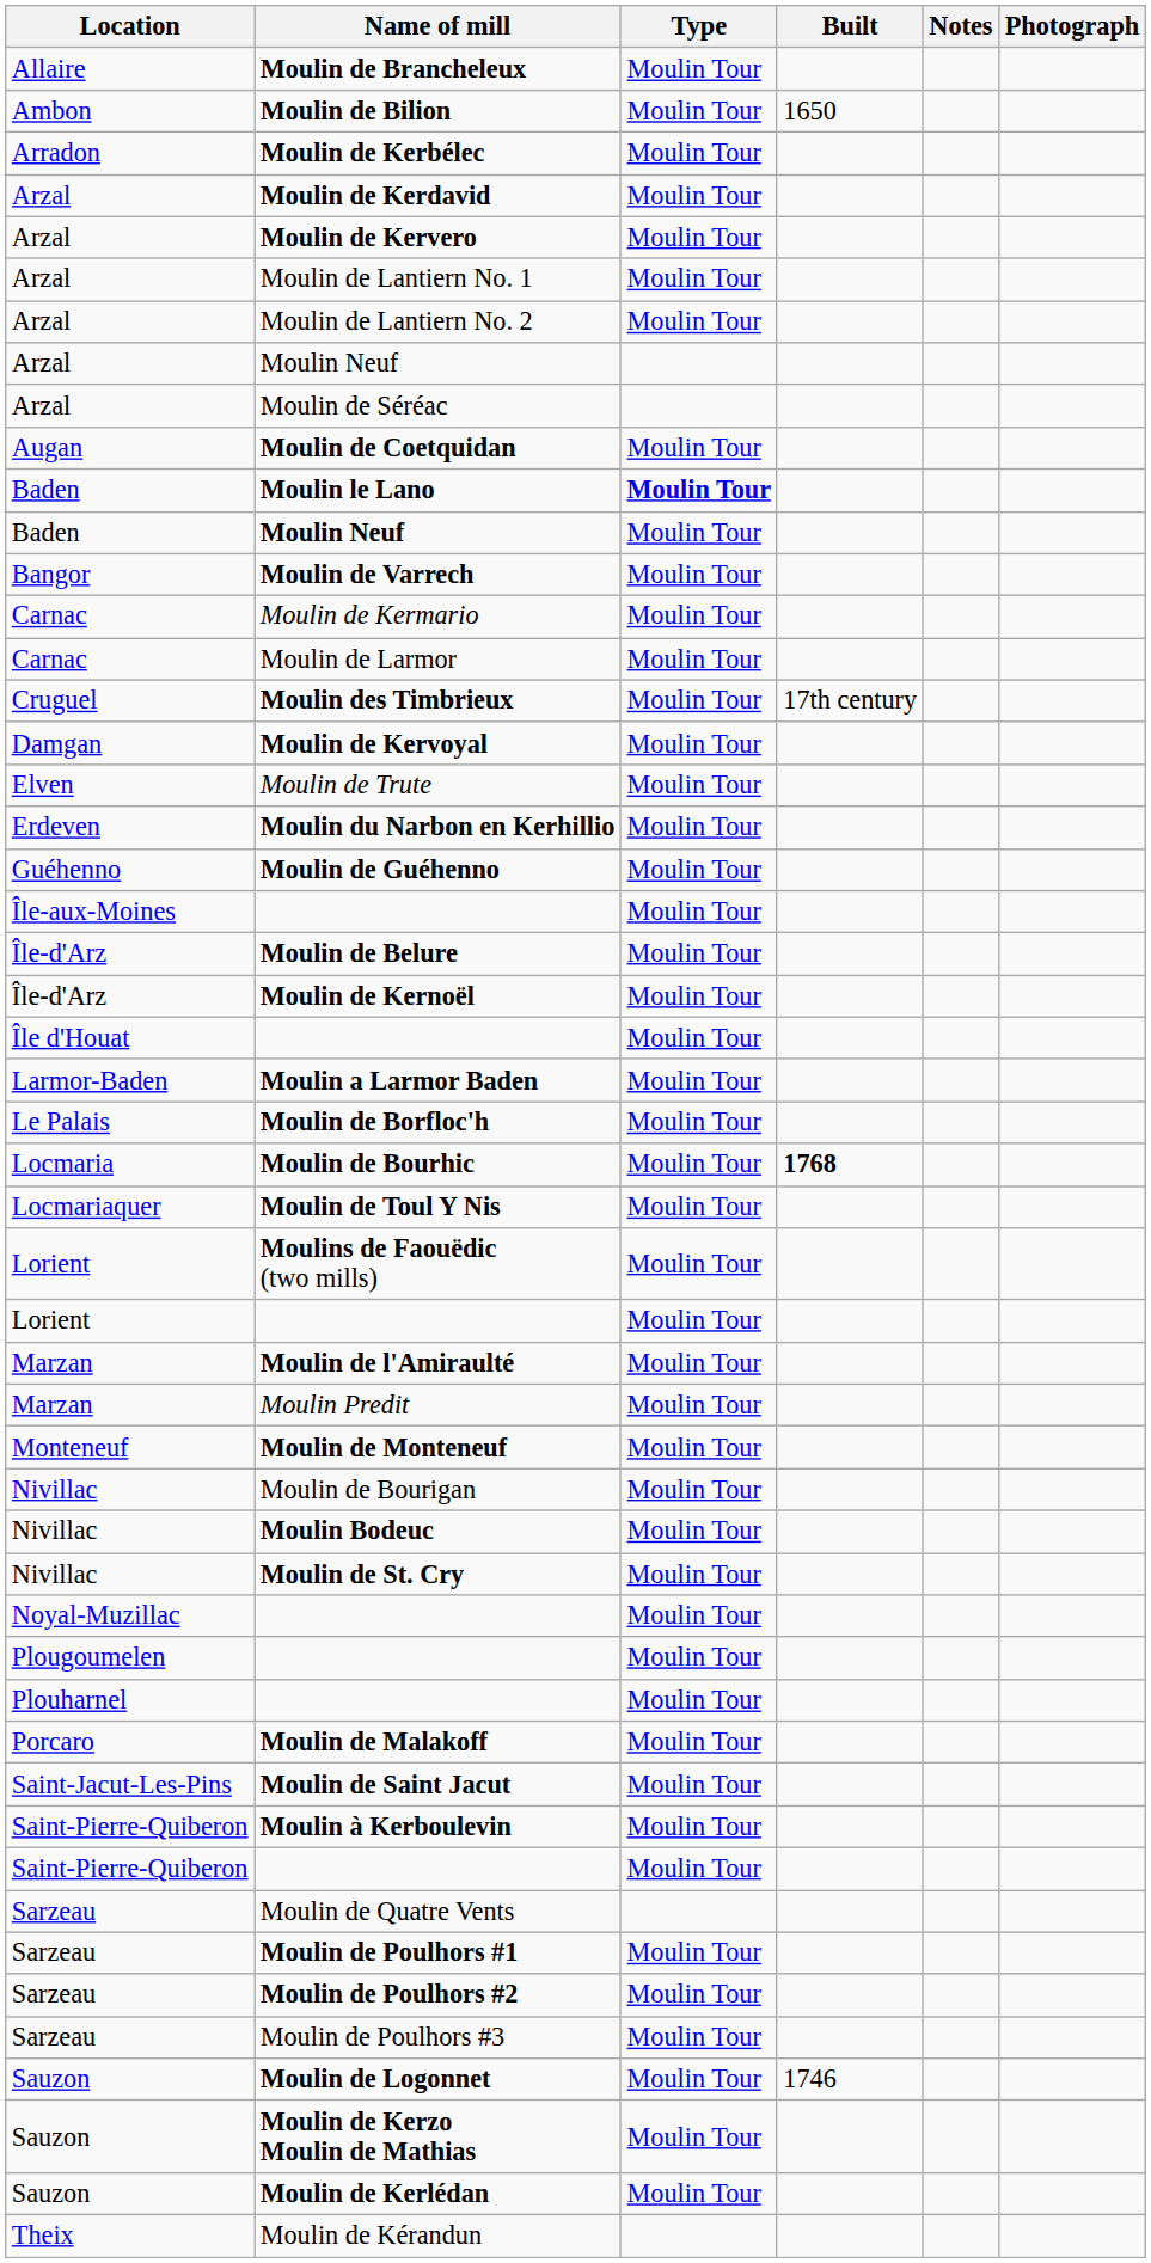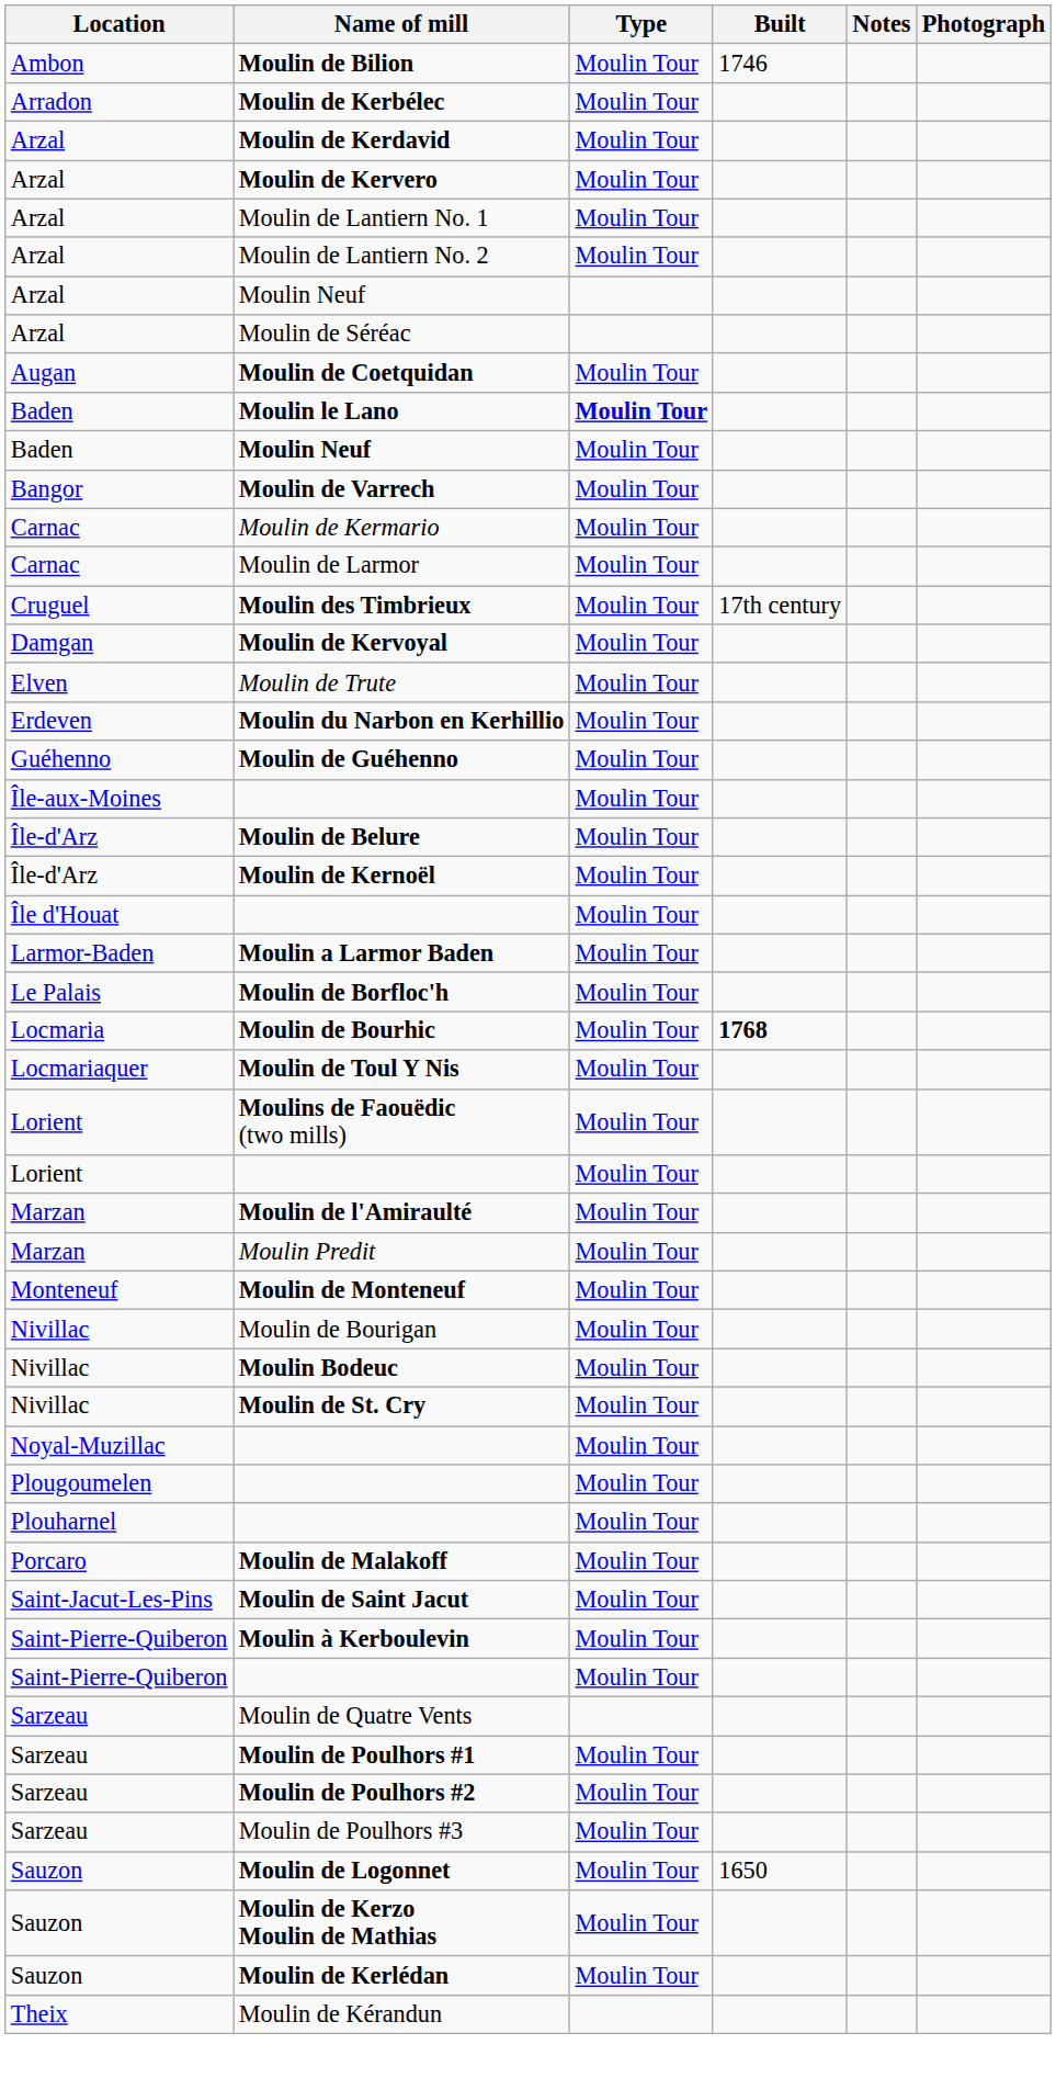 <table class="wikitable">
 <tr>
 <th>Location</th>
 <th>Name of mill</th>
 <th>Type</th>
 <th>Built</th>
 <th>Notes</th>
 <th>Photograph</th>
 </tr>
 <tr>
-<td><a href='#'>Allaire</a></td>
-<td><strong>Moulin de Brancheleux</strong></td>
-<td><a href='#'>Moulin Tour</a></td>
-<td></td>
-<td></td>
-<td></td>
-</tr>
-<tr>
 <td><a href='#'>Ambon</a></td>
 <td><strong>Moulin de Bilion</strong></td>
 <td><a href='#'>Moulin Tour</a></td>
-<td>1650</td>
+<td>1746</td>
 <td> </td>
 <td></td>
 </tr>
 <tr>
 <td><a href='#'>Arradon</a></td>
 <td><strong>Moulin de Kerbélec</strong></td>
 <td><a href='#'>Moulin Tour</a></td>
 <td></td>
 <td> </td>
 <td></td>
 </tr>
 <tr>
 <td><a href='#'>Arzal</a></td>
 <td><strong>Moulin de Kerdavid</strong></td>
 <td><a href='#'>Moulin Tour</a></td>
 <td></td>
 <td> </td>
 <td></td>
 </tr>
 <tr>
 <td>Arzal</td>
 <td><strong>Moulin de Kervero</strong></td>
 <td><a href='#'>Moulin Tour</a></td>
 <td></td>
 <td> </td>
 <td></td>
 </tr>
 <tr>
 <td>Arzal</td>
 <td>Moulin de Lantiern No. 1</td>
 <td><a href='#'>Moulin Tour</a></td>
 <td></td>
 <td> </td>
 <td></td>
 </tr>
 <tr>
 <td>Arzal</td>
 <td>Moulin de Lantiern No. 2</td>
 <td><a href='#'>Moulin Tour</a></td>
 <td></td>
 <td> </td>
 <td></td>
 </tr>
 <tr>
 <td>Arzal</td>
 <td>Moulin Neuf</td>
 <td></td>
 <td></td>
 <td></td>
 <td></td>
 </tr>
 <tr>
 <td>Arzal</td>
 <td>Moulin de Séréac</td>
 <td></td>
 <td></td>
 <td></td>
 <td></td>
 </tr>
 <tr>
 <td><a href='#'>Augan</a></td>
 <td><strong>Moulin de Coetquidan</strong></td>
 <td><a href='#'>Moulin Tour</a></td>
 <td></td>
 <td> </td>
 <td></td>
 </tr>
 <tr>
 <td><a href='#'>Baden</a></td>
 <td><strong>Moulin le Lano</strong></td>
 <td><strong><a href='#'>Moulin Tour</a></strong></td>
 <td></td>
 <td> </td>
 <td></td>
 </tr>
 <tr>
 <td>Baden</td>
 <td><strong>Moulin Neuf</strong></td>
 <td><a href='#'>Moulin Tour</a></td>
 <td></td>
 <td> </td>
 <td></td>
 </tr>
 <tr>
 <td><a href='#'>Bangor</a></td>
 <td><strong>Moulin de Varrech</strong></td>
 <td><a href='#'>Moulin Tour</a></td>
 <td></td>
 <td> </td>
 <td></td>
 </tr>
 <tr>
 <td><a href='#'>Carnac</a></td>
 <td><em>Moulin de Kermario</em></td>
 <td><a href='#'>Moulin Tour</a></td>
 <td></td>
 <td> </td>
 <td></td>
 </tr>
 <tr>
 <td><a href='#'>Carnac</a></td>
 <td>Moulin de Larmor</td>
 <td><a href='#'>Moulin Tour</a></td>
 <td></td>
 <td></td>
 <td></td>
 </tr>
 <tr>
 <td><a href='#'>Cruguel</a></td>
 <td><strong>Moulin des Timbrieux</strong></td>
 <td><a href='#'>Moulin Tour</a></td>
 <td>17th century</td>
 <td> </td>
 <td></td>
 </tr>
 <tr>
 <td><a href='#'>Damgan</a></td>
 <td><strong>Moulin de Kervoyal</strong></td>
 <td><a href='#'>Moulin Tour</a></td>
 <td></td>
 <td> </td>
 <td></td>
 </tr>
 <tr>
 <td><a href='#'>Elven</a></td>
 <td><em>Moulin de Trute</em></td>
 <td><a href='#'>Moulin Tour</a></td>
 <td></td>
 <td></td>
 <td></td>
 </tr>
 <tr>
 <td><a href='#'>Erdeven</a></td>
 <td><strong>Moulin du Narbon en Kerhillio</strong></td>
 <td><a href='#'>Moulin Tour</a></td>
 <td></td>
 <td> </td>
 <td></td>
 </tr>
 <tr>
 <td><a href='#'>Guéhenno</a></td>
 <td><strong>Moulin de Guéhenno</strong></td>
 <td><a href='#'>Moulin Tour</a></td>
 <td></td>
 <td> </td>
 <td></td>
 </tr>
 <tr>
 <td><a href='#'>Île-aux-Moines</a></td>
 <td></td>
 <td><a href='#'>Moulin Tour</a></td>
 <td></td>
 <td></td>
 <td></td>
 </tr>
 <tr>
 <td><a href='#'>Île-d'Arz</a></td>
 <td><strong>Moulin de Belure</strong></td>
 <td><a href='#'>Moulin Tour</a></td>
 <td></td>
 <td> </td>
 <td></td>
 </tr>
 <tr>
 <td>Île-d'Arz</td>
 <td><strong>Moulin de Kernoël</strong></td>
 <td><a href='#'>Moulin Tour</a></td>
 <td></td>
 <td> </td>
 <td></td>
 </tr>
 <tr>
 <td><a href='#'>Île d'Houat</a></td>
 <td></td>
 <td><a href='#'>Moulin Tour</a></td>
 <td></td>
 <td></td>
 <td></td>
 </tr>
 <tr>
 <td><a href='#'>Larmor-Baden</a></td>
 <td><strong>Moulin a Larmor Baden</strong></td>
 <td><a href='#'>Moulin Tour</a></td>
 <td></td>
 <td> </td>
 <td></td>
 </tr>
 <tr>
 <td><a href='#'>Le Palais</a></td>
 <td><strong>Moulin de Borfloc'h</strong></td>
 <td><a href='#'>Moulin Tour</a></td>
 <td></td>
 <td> </td>
 <td></td>
 </tr>
 <tr>
 <td><a href='#'>Locmaria</a></td>
 <td><strong>Moulin de Bourhic</strong></td>
 <td><a href='#'>Moulin Tour</a></td>
 <td><strong>1768</strong></td>
 <td> </td>
 <td></td>
 </tr>
 <tr>
 <td><a href='#'>Locmariaquer</a></td>
 <td><strong>Moulin de Toul Y Nis</strong></td>
 <td><a href='#'>Moulin Tour</a></td>
 <td></td>
 <td> </td>
 <td></td>
 </tr>
 <tr>
 <td><a href='#'>Lorient</a></td>
 <td><strong>Moulins de Faouëdic</strong><br>(two mills)</td>
 <td><a href='#'>Moulin Tour</a></td>
 <td></td>
 <td></td>
 <td></td>
 </tr>
 <tr>
 <td>Lorient</td>
 <td></td>
 <td><a href='#'>Moulin Tour</a></td>
 <td></td>
 <td></td>
 <td></td>
 </tr>
 <tr>
 <td><a href='#'>Marzan</a></td>
 <td><strong>Moulin de l'Amiraulté</strong></td>
 <td><a href='#'>Moulin Tour</a></td>
 <td></td>
 <td></td>
 <td></td>
 </tr>
 <tr>
 <td><a href='#'>Marzan</a></td>
 <td><em>Moulin Predit</em></td>
 <td><a href='#'>Moulin Tour</a></td>
 <td></td>
 <td></td>
 <td></td>
 </tr>
 <tr>
 <td><a href='#'>Monteneuf</a></td>
 <td><strong>Moulin de Monteneuf</strong></td>
 <td><a href='#'>Moulin Tour</a></td>
 <td></td>
 <td> </td>
 <td></td>
 </tr>
 <tr>
 <td><a href='#'>Nivillac</a></td>
 <td>Moulin de Bourigan</td>
 <td><a href='#'>Moulin Tour</a></td>
 <td></td>
 <td></td>
 <td></td>
 </tr>
 <tr>
 <td>Nivillac</td>
 <td><strong>Moulin Bodeuc</strong></td>
 <td><a href='#'>Moulin Tour</a></td>
 <td></td>
 <td></td>
 <td></td>
 </tr>
 <tr>
 <td>Nivillac</td>
 <td><strong>Moulin de St. Cry</strong></td>
 <td><a href='#'>Moulin Tour</a></td>
 <td></td>
 <td></td>
 <td></td>
 </tr>
 <tr>
 <td><a href='#'>Noyal-Muzillac</a></td>
 <td></td>
 <td><a href='#'>Moulin Tour</a></td>
 <td></td>
 <td></td>
 <td></td>
 </tr>
 <tr>
 <td><a href='#'>Plougoumelen</a></td>
 <td></td>
 <td><a href='#'>Moulin Tour</a></td>
 <td></td>
 <td></td>
 <td></td>
 </tr>
 <tr>
 <td><a href='#'>Plouharnel</a></td>
 <td></td>
 <td><a href='#'>Moulin Tour</a></td>
 <td></td>
 <td></td>
 <td></td>
 </tr>
 <tr>
 <td><a href='#'>Porcaro</a></td>
 <td><strong>Moulin de Malakoff</strong></td>
 <td><a href='#'>Moulin Tour</a></td>
 <td></td>
 <td> </td>
 <td></td>
 </tr>
 <tr>
 <td><a href='#'>Saint-Jacut-Les-Pins</a></td>
 <td><strong>Moulin de Saint Jacut</strong></td>
 <td><a href='#'>Moulin Tour</a></td>
 <td></td>
 <td></td>
 <td></td>
 </tr>
 <tr>
 <td><a href='#'>Saint-Pierre-Quiberon</a></td>
 <td><strong>Moulin à Kerboulevin</strong></td>
 <td><a href='#'>Moulin Tour</a></td>
 <td></td>
 <td> </td>
 <td></td>
 </tr>
 <tr>
 <td><a href='#'>Saint-Pierre-Quiberon</a></td>
 <td></td>
 <td><a href='#'>Moulin Tour</a></td>
 <td></td>
 <td></td>
 <td></td>
 </tr>
 <tr>
 <td><a href='#'>Sarzeau</a></td>
 <td>Moulin de Quatre Vents</td>
 <td></td>
 <td></td>
 <td></td>
 <td></td>
 </tr>
 <tr>
 <td>Sarzeau</td>
 <td><strong>Moulin de Poulhors #1</strong></td>
 <td><a href='#'>Moulin Tour</a></td>
 <td></td>
 <td> </td>
 <td></td>
 </tr>
 <tr>
 <td>Sarzeau</td>
 <td><strong>Moulin de Poulhors #2</strong></td>
 <td><a href='#'>Moulin Tour</a></td>
 <td></td>
 <td> </td>
 <td></td>
 </tr>
 <tr>
 <td>Sarzeau</td>
 <td>Moulin de Poulhors #3</td>
 <td><a href='#'>Moulin Tour</a></td>
 <td></td>
 <td> </td>
 <td></td>
 </tr>
 <tr>
 <td><a href='#'>Sauzon</a></td>
 <td><strong>Moulin de Logonnet</strong></td>
 <td><a href='#'>Moulin Tour</a></td>
-<td>1746</td>
+<td>1650</td>
 <td> </td>
 <td></td>
 </tr>
 <tr>
 <td>Sauzon</td>
 <td><strong>Moulin de Kerzo<br>Moulin de Mathias</strong></td>
 <td><a href='#'>Moulin Tour</a></td>
 <td></td>
 <td> </td>
 <td></td>
 </tr>
 <tr>
 <td>Sauzon</td>
 <td><strong>Moulin de Kerlédan</strong></td>
 <td><a href='#'>Moulin Tour</a></td>
 <td></td>
 <td> </td>
 <td></td>
 </tr>
 <tr>
 <td><a href='#'>Theix</a></td>
 <td>Moulin de Kérandun</td>
 <td></td>
 <td></td>
 <td></td>
 <td></td>
 </tr>
 </table>
